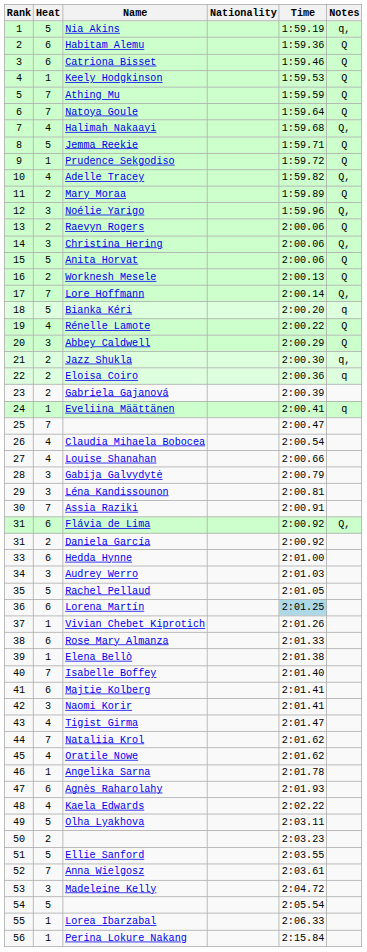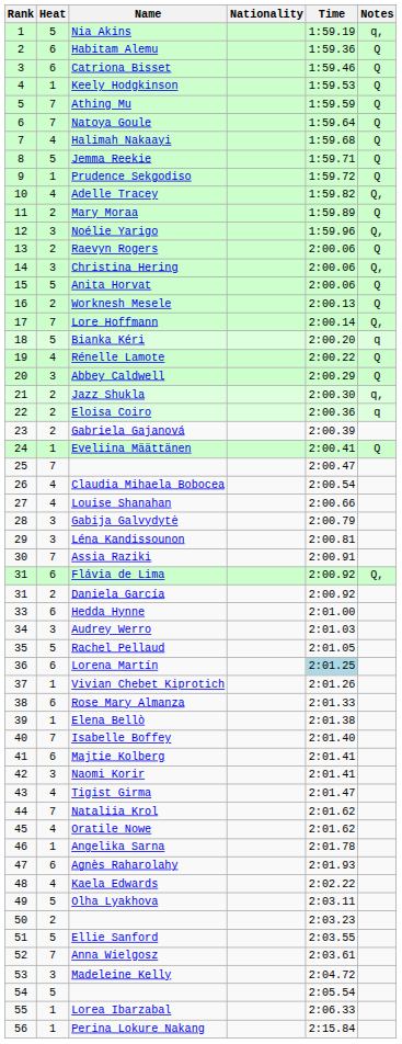 <table class="wikitable sortable" style="text-align:center">
 <tr>
 <th>Rank</th>
 <th>Heat</th>
 <th>Name</th>
 <th>Nationality</th>
 <th>Time</th>
 <th>Notes</th>
 </tr>
 <tr bgcolor=ccffcc>
 <td>1</td>
 <td>5</td>
 <td align="left"><a href='#'>Nia Akins</a></td>
 <td align="left"></td>
 <td>1:59.19</td>
 <td>q, </td>
 </tr>
 <tr bgcolor=ccffcc>
 <td>2</td>
 <td>6</td>
 <td align="left"><a href='#'>Habitam Alemu</a></td>
 <td align="left"></td>
 <td>1:59.36</td>
 <td>Q</td>
 </tr>
 <tr bgcolor=ccffcc>
 <td>3</td>
 <td>6</td>
 <td align="left"><a href='#'>Catriona Bisset</a></td>
 <td align="left"></td>
 <td>1:59.46</td>
 <td>Q</td>
 </tr>
 <tr bgcolor=ccffcc>
 <td>4</td>
 <td>1</td>
 <td align="left"><a href='#'>Keely Hodgkinson</a></td>
 <td align="left"></td>
 <td>1:59.53</td>
 <td>Q</td>
 </tr>
 <tr bgcolor=ccffcc>
 <td>5</td>
 <td>7</td>
 <td align=left><a href='#'>Athing Mu</a></td>
 <td align="left"></td>
 <td>1:59.59</td>
 <td>Q</td>
 </tr>
 <tr bgcolor=ccffcc>
 <td>6</td>
 <td>7</td>
 <td align="left"><a href='#'>Natoya Goule</a></td>
 <td align="left"></td>
 <td>1:59.64</td>
 <td>Q</td>
 </tr>
 <tr bgcolor=ccffcc>
 <td>7</td>
 <td>4</td>
 <td align="left"><a href='#'>Halimah Nakaayi</a></td>
 <td align="left"></td>
 <td>1:59.68</td>
-<td>Q, </td>
+<td>Q</td>
 </tr>
 <tr bgcolor=ccffcc>
 <td>8</td>
 <td>5</td>
 <td align="left"><a href='#'>Jemma Reekie</a></td>
 <td align="left"></td>
 <td>1:59.71</td>
 <td>Q</td>
 </tr>
 <tr bgcolor=ccffcc>
 <td>9</td>
 <td>1</td>
 <td align="left"><a href='#'>Prudence Sekgodiso</a></td>
 <td align="left"></td>
 <td>1:59.72</td>
 <td>Q</td>
 </tr>
 <tr bgcolor=ccffcc>
 <td>10</td>
 <td>4</td>
 <td align="left"><a href='#'>Adelle Tracey</a></td>
 <td align="left"></td>
 <td>1:59.82</td>
 <td>Q, </td>
 </tr>
 <tr bgcolor=ccffcc>
 <td>11</td>
 <td>2</td>
 <td align="left"><a href='#'>Mary Moraa</a></td>
 <td align="left"></td>
 <td>1:59.89</td>
 <td>Q</td>
 </tr>
 <tr bgcolor=ccffcc>
 <td>12</td>
 <td>3</td>
 <td align="left"><a href='#'>Noélie Yarigo</a></td>
 <td align="left"></td>
 <td>1:59.96</td>
 <td>Q, </td>
 </tr>
 <tr bgcolor=ccffcc>
 <td>13</td>
 <td>2</td>
 <td align="left"><a href='#'>Raevyn Rogers</a></td>
 <td align="left"></td>
 <td>2:00.06 </td>
 <td>Q</td>
 </tr>
 <tr bgcolor=ccffcc>
 <td>14</td>
 <td>3</td>
 <td align="left"><a href='#'>Christina Hering</a></td>
 <td align="left"></td>
 <td>2:00.06 </td>
 <td>Q, </td>
 </tr>
 <tr bgcolor=ccffcc>
 <td>15</td>
 <td>5</td>
 <td align="left"><a href='#'>Anita Horvat</a></td>
 <td align="left"></td>
 <td>2:00.06 </td>
 <td>Q</td>
 </tr>
 <tr bgcolor=ccffcc>
 <td>16</td>
 <td>2</td>
 <td align="left"><a href='#'>Worknesh Mesele</a></td>
 <td align="left"></td>
 <td>2:00.13</td>
 <td>Q</td>
 </tr>
 <tr bgcolor=ccffcc>
 <td>17</td>
 <td>7</td>
 <td align="left"><a href='#'>Lore Hoffmann</a></td>
 <td align="left"></td>
 <td>2:00.14</td>
 <td>Q, </td>
 </tr>
 <tr bgcolor=ddffdd>
 <td>18</td>
 <td>5</td>
 <td align="left"><a href='#'>Bianka Kéri</a></td>
 <td align="left"></td>
 <td>2:00.20</td>
 <td>q</td>
 </tr>
 <tr bgcolor=ccffcc>
 <td>19</td>
 <td>4</td>
 <td align="left"><a href='#'>Rénelle Lamote</a></td>
 <td align="left"></td>
 <td>2:00.22</td>
 <td>Q</td>
 </tr>
 <tr bgcolor=ccffcc>
 <td>20</td>
 <td>3</td>
 <td align="left"><a href='#'>Abbey Caldwell</a></td>
 <td align="left"></td>
 <td>2:00.29</td>
 <td>Q</td>
 </tr>
 <tr bgcolor=ddffdd>
 <td>21</td>
 <td>2</td>
 <td align="left"><a href='#'>Jazz Shukla</a></td>
 <td align="left"></td>
 <td>2:00.30</td>
 <td>q, </td>
 </tr>
 <tr bgcolor=ddffdd>
 <td>22</td>
 <td>2</td>
 <td align="left"><a href='#'>Eloisa Coiro</a></td>
 <td align="left"></td>
 <td>2:00.36</td>
 <td>q</td>
 </tr>
 <tr>
 <td>23</td>
 <td>2</td>
 <td align=left><a href='#'>Gabriela Gajanová</a></td>
 <td align="left"></td>
 <td>2:00.39</td>
 <td></td>
 </tr>
 <tr bgcolor=ccffcc>
 <td>24</td>
 <td>1</td>
 <td align="left"><a href='#'>Eveliina Määttänen</a></td>
 <td align="left"></td>
 <td>2:00.41</td>
-<td>q</td>
+<td>Q</td>
 </tr>
 <tr>
 <td>25</td>
 <td>7</td>
 <td align="left"></td>
 <td align="left"></td>
 <td>2:00.47</td>
 <td></td>
 </tr>
 <tr>
 <td>26</td>
 <td>4</td>
 <td align="left"><a href='#'>Claudia Mihaela Bobocea</a></td>
 <td align="left"></td>
 <td>2:00.54</td>
 <td></td>
 </tr>
 <tr>
 <td>27</td>
 <td>4</td>
 <td align="left"><a href='#'>Louise Shanahan</a></td>
 <td align="left"></td>
 <td>2:00.66</td>
 <td></td>
 </tr>
 <tr>
 <td>28</td>
 <td>3</td>
 <td align="left"><a href='#'>Gabija Galvydytė</a></td>
 <td align="left"></td>
 <td>2:00.79</td>
 <td></td>
 </tr>
 <tr>
 <td>29</td>
 <td>3</td>
 <td align=left><a href='#'>Léna Kandissounon</a></td>
 <td align="left"></td>
 <td>2:00.81</td>
 <td></td>
 </tr>
 <tr>
 <td>30</td>
 <td>7</td>
 <td align="left"><a href='#'>Assia Raziki</a></td>
 <td align="left"></td>
 <td>2:00.91</td>
 <td></td>
 </tr>
 <tr bgcolor=ccffcc>
 <td>31</td>
 <td>6</td>
 <td align=left><a href='#'>Flávia de Lima</a></td>
 <td align="left"></td>
 <td>2:00.92 </td>
 <td>Q, </td>
 </tr>
 <tr>
 <td>31</td>
 <td>2</td>
 <td align="left"><a href='#'>Daniela García</a></td>
 <td align="left"></td>
 <td>2:00.92 </td>
 <td></td>
 </tr>
 <tr>
 <td>33</td>
 <td>6</td>
 <td align="left"><a href='#'>Hedda Hynne</a></td>
 <td align="left"></td>
 <td>2:01.00</td>
 <td></td>
 </tr>
 <tr>
 <td>34</td>
 <td>3</td>
 <td align="left"><a href='#'>Audrey Werro</a></td>
 <td align="left"></td>
 <td>2:01.03</td>
 <td></td>
 </tr>
 <tr>
 <td>35</td>
 <td>5</td>
 <td align="left"><a href='#'>Rachel Pellaud</a></td>
 <td align="left"></td>
 <td>2:01.05</td>
 <td></td>
 </tr>
 <tr>
 <td>36</td>
 <td>6</td>
 <td align="left"><a href='#'>Lorena Martín</a></td>
 <td align="left"></td>
 <td style="background: lightblue;">2:01.25</td>
 <td></td>
 </tr>
 <tr>
 <td>37</td>
 <td>1</td>
 <td align="left"><a href='#'>Vivian Chebet Kiprotich</a></td>
 <td align="left"></td>
 <td>2:01.26</td>
 <td></td>
 </tr>
 <tr>
 <td>38</td>
 <td>6</td>
 <td align="left"><a href='#'>Rose Mary Almanza</a></td>
 <td align="left"></td>
 <td>2:01.33</td>
 <td></td>
 </tr>
 <tr>
 <td>39</td>
 <td>1</td>
 <td align="left"><a href='#'>Elena Bellò</a></td>
 <td align="left"></td>
 <td>2:01.38</td>
 <td></td>
 </tr>
 <tr>
 <td>40</td>
 <td>7</td>
 <td align="left"><a href='#'>Isabelle Boffey</a></td>
 <td align="left"></td>
 <td>2:01.40</td>
 <td></td>
 </tr>
 <tr>
 <td>41</td>
 <td>6</td>
 <td align="left"><a href='#'>Majtie Kolberg</a></td>
 <td align="left"></td>
 <td>2:01.41 </td>
 <td></td>
 </tr>
 <tr>
 <td>42</td>
 <td>3</td>
 <td align="left"><a href='#'>Naomi Korir</a></td>
 <td align="left"></td>
 <td>2:01.41 </td>
 <td></td>
 </tr>
 <tr>
 <td>43</td>
 <td>4</td>
 <td align=left><a href='#'>Tigist Girma</a></td>
 <td align="left"></td>
 <td>2:01.47</td>
 <td></td>
 </tr>
 <tr>
 <td>44</td>
 <td>7</td>
 <td align=left><a href='#'>Natalіia Krol</a></td>
 <td align="left"></td>
 <td>2:01.62 </td>
 <td></td>
 </tr>
 <tr>
 <td>45</td>
 <td>4</td>
 <td align="left"><a href='#'>Oratile Nowe</a></td>
 <td align="left"></td>
 <td>2:01.62 </td>
 <td></td>
 </tr>
 <tr>
 <td>46</td>
 <td>1</td>
 <td align="left"><a href='#'>Angelika Sarna</a></td>
 <td align="left"></td>
 <td>2:01.78</td>
 <td></td>
 </tr>
 <tr>
 <td>47</td>
 <td>6</td>
 <td align="left"><a href='#'>Agnès Raharolahy</a></td>
 <td align="left"></td>
 <td>2:01.93</td>
 <td></td>
 </tr>
 <tr>
 <td>48</td>
 <td>4</td>
 <td align="left"><a href='#'>Kaela Edwards</a></td>
 <td align="left"></td>
 <td>2:02.22</td>
 <td></td>
 </tr>
 <tr>
 <td>49</td>
 <td>5</td>
 <td align="left"><a href='#'>Olha Lyakhova</a></td>
 <td align="left"></td>
 <td>2:03.11</td>
 <td></td>
 </tr>
 <tr>
 <td>50</td>
 <td>2</td>
 <td align="left"></td>
 <td align="left"></td>
 <td>2:03.23</td>
 <td></td>
 </tr>
 <tr>
 <td>51</td>
 <td>5</td>
 <td align="left"><a href='#'>Ellie Sanford</a></td>
 <td align="left"></td>
 <td>2:03.55</td>
 <td></td>
 </tr>
 <tr>
 <td>52</td>
 <td>7</td>
 <td align="left"><a href='#'>Anna Wielgosz</a></td>
 <td align="left"></td>
 <td>2:03.61</td>
 <td></td>
 </tr>
 <tr>
 <td>53</td>
 <td>3</td>
 <td align="left"><a href='#'>Madeleine Kelly</a></td>
 <td align="left"></td>
 <td>2:04.72</td>
 <td></td>
 </tr>
 <tr>
 <td>54</td>
 <td>5</td>
 <td align="left"></td>
 <td align="left"></td>
 <td>2:05.54</td>
 <td></td>
 </tr>
 <tr>
 <td>55</td>
 <td>1</td>
 <td align="left"><a href='#'>Lorea Ibarzabal</a></td>
 <td align="left"></td>
 <td>2:06.33</td>
 <td></td>
 </tr>
 <tr>
 <td>56</td>
 <td>1</td>
 <td align="left"><a href='#'>Perina Lokure Nakang</a></td>
 <td align="left"></td>
 <td>2:15.84</td>
 <td></td>
 </tr>
 </table>
